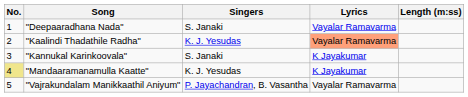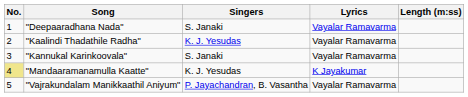 <table class="wikitable" style="font-size:95%;">
 <tr>
 <th>No.</th>
 <th>Song</th>
 <th>Singers</th>
 <th>Lyrics</th>
 <th>Length (m:ss)</th>
 </tr>
 <tr>
 <td>1</td>
 <td>"Deepaaradhana Nada"</td>
 <td>S. Janaki</td>
 <td><a href='#'>Vayalar Ramavarma</a></td>
 <td></td>
 </tr>
 <tr>
 <td>2</td>
 <td>"Kaalindi Thadathile Radha"</td>
 <td><a href='#'>K. J. Yesudas</a></td>
-<td style="background: lightsalmon;">Vayalar Ramavarma</td>
+<td>Vayalar Ramavarma</td>
 <td></td>
 </tr>
 <tr>
 <td>3</td>
 <td>"Kannukal Karinkoovala"</td>
 <td>S. Janaki</td>
-<td><a href='#'>K Jayakumar</a></td>
+<td>Vayalar Ramavarma</td>
 <td></td>
 </tr>
 <tr>
 <td style="background: khaki;">4</td>
 <td>"Mandaaramanamulla Kaatte"</td>
 <td>K. J. Yesudas</td>
 <td><a href='#'>K Jayakumar</a></td>
 <td></td>
 </tr>
 <tr>
 <td>5</td>
 <td>"Vajrakundalam Manikkaathil Aniyum"</td>
 <td><a href='#'>P. Jayachandran</a>, B. Vasantha</td>
 <td>Vayalar Ramavarma</td>
 <td></td>
 </tr>
 </table>
